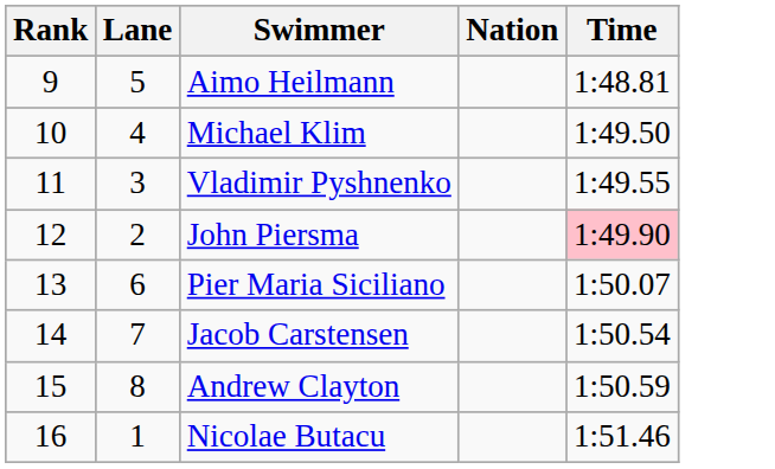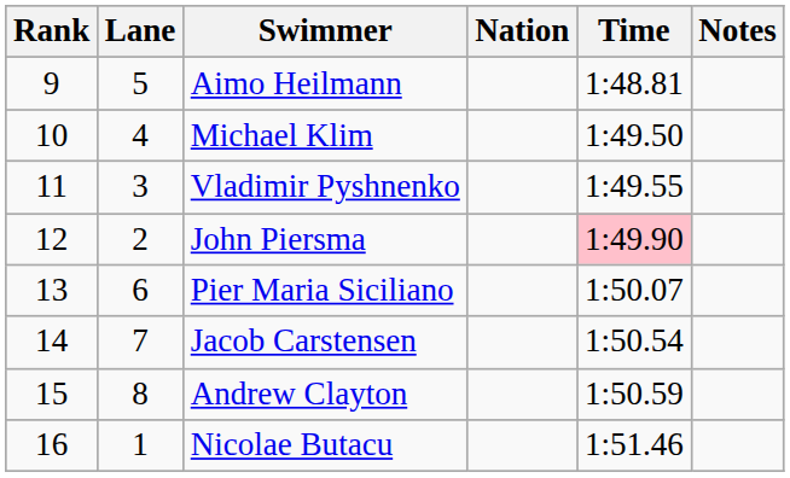 <table class="wikitable sortable" style="text-align:center">
 <tr>
 <th>Rank</th>
 <th>Lane</th>
 <th>Swimmer</th>
 <th>Nation</th>
 <th>Time</th>
+<th>Notes</th>
 </tr>
 <tr>
 <td>9</td>
 <td>5</td>
 <td align=left><a href='#'>Aimo Heilmann</a></td>
 <td align=left></td>
 <td>1:48.81</td>
+<td></td>
 </tr>
 <tr>
 <td>10</td>
 <td>4</td>
 <td align=left><a href='#'>Michael Klim</a></td>
 <td align=left></td>
 <td>1:49.50</td>
+<td></td>
 </tr>
 <tr>
 <td>11</td>
 <td>3</td>
 <td align=left><a href='#'>Vladimir Pyshnenko</a></td>
 <td align=left></td>
 <td>1:49.55</td>
+<td></td>
 </tr>
 <tr>
 <td>12</td>
 <td>2</td>
 <td align=left><a href='#'>John Piersma</a></td>
 <td align=left></td>
 <td style="background: pink;">1:49.90</td>
+<td></td>
 </tr>
 <tr>
 <td>13</td>
 <td>6</td>
 <td align=left><a href='#'>Pier Maria Siciliano</a></td>
 <td align=left></td>
 <td>1:50.07</td>
+<td></td>
 </tr>
 <tr>
 <td>14</td>
 <td>7</td>
 <td align=left><a href='#'>Jacob Carstensen</a></td>
 <td align=left></td>
 <td>1:50.54</td>
+<td></td>
 </tr>
 <tr>
 <td>15</td>
 <td>8</td>
 <td align=left><a href='#'>Andrew Clayton</a></td>
 <td align=left></td>
 <td>1:50.59</td>
+<td></td>
 </tr>
 <tr>
 <td>16</td>
 <td>1</td>
 <td align=left><a href='#'>Nicolae Butacu</a></td>
 <td align=left></td>
 <td>1:51.46</td>
+<td></td>
 </tr>
 </table>
